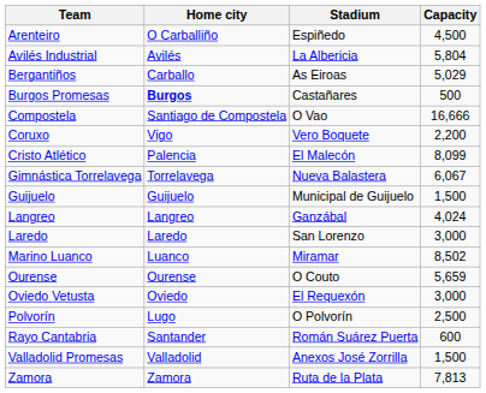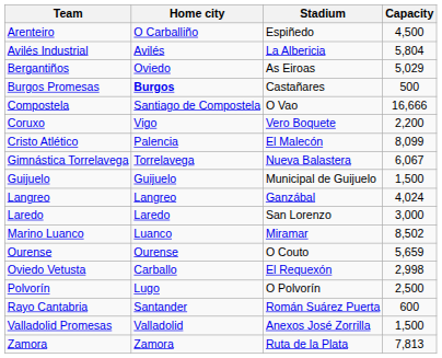 <table class="wikitable sortable">
 <tr>
 <th>Team</th>
 <th>Home city</th>
 <th>Stadium</th>
 <th>Capacity</th>
 </tr>
 <tr>
 <td><a href='#'>Arenteiro</a></td>
 <td><a href='#'>O Carballiño</a></td>
 <td>Espiñedo</td>
 <td align=center>4,500</td>
 </tr>
 <tr>
 <td><a href='#'>Avilés Industrial</a></td>
 <td><a href='#'>Avilés</a></td>
 <td><a href='#'>La Albericia</a></td>
 <td align=center>5,804</td>
 </tr>
 <tr>
 <td><a href='#'>Bergantiños</a></td>
-<td><a href='#'>Carballo</a></td>
+<td><a href='#'>Oviedo</a></td>
 <td>As Eiroas</td>
 <td align=center>5,029</td>
 </tr>
 <tr>
 <td><a href='#'>Burgos Promesas</a></td>
 <td><strong><a href='#'>Burgos</a></strong></td>
 <td>Castañares</td>
 <td align=center>500</td>
 </tr>
 <tr>
 <td><a href='#'>Compostela</a></td>
 <td><a href='#'>Santiago de Compostela</a></td>
 <td>O Vao</td>
 <td align=center>16,666</td>
 </tr>
 <tr>
 <td><a href='#'>Coruxo</a></td>
 <td><a href='#'>Vigo</a></td>
 <td><a href='#'>Vero Boquete</a></td>
 <td align=center>2,200</td>
 </tr>
 <tr>
 <td><a href='#'>Cristo Atlético</a></td>
 <td><a href='#'>Palencia</a></td>
 <td><a href='#'>El Malecón</a></td>
 <td align=center>8,099</td>
 </tr>
 <tr>
 <td><a href='#'>Gimnástica Torrelavega</a></td>
 <td><a href='#'>Torrelavega</a></td>
 <td><a href='#'>Nueva Balastera</a></td>
 <td align=center>6,067</td>
 </tr>
 <tr>
 <td><a href='#'>Guijuelo</a></td>
 <td><a href='#'>Guijuelo</a></td>
 <td>Municipal de Guijuelo</td>
 <td align=center>1,500</td>
 </tr>
 <tr>
 <td><a href='#'>Langreo</a></td>
 <td><a href='#'>Langreo</a></td>
 <td><a href='#'>Ganzábal</a></td>
 <td align=center>4,024</td>
 </tr>
 <tr>
 <td><a href='#'>Laredo</a></td>
 <td><a href='#'>Laredo</a></td>
 <td>San Lorenzo</td>
 <td align=center>3,000</td>
 </tr>
 <tr>
 <td><a href='#'>Marino Luanco</a></td>
 <td><a href='#'>Luanco</a></td>
 <td><a href='#'>Miramar</a></td>
 <td align=center>8,502</td>
 </tr>
 <tr>
 <td><a href='#'>Ourense</a></td>
 <td><a href='#'>Ourense</a></td>
 <td>O Couto</td>
 <td align=center>5,659</td>
 </tr>
 <tr>
 <td><a href='#'>Oviedo Vetusta</a></td>
-<td><a href='#'>Oviedo</a></td>
+<td><a href='#'>Carballo</a></td>
 <td><a href='#'>El Requexón</a></td>
-<td align=center>3,000</td>
+<td align=center>2,998</td>
 </tr>
 <tr>
 <td><a href='#'>Polvorín</a></td>
 <td><a href='#'>Lugo</a></td>
 <td>O Polvorín</td>
 <td align=center>2,500</td>
 </tr>
 <tr>
 <td><a href='#'>Rayo Cantabria</a></td>
 <td><a href='#'>Santander</a></td>
 <td><a href='#'>Román Suárez Puerta</a></td>
 <td align=center>600</td>
 </tr>
 <tr>
 <td><a href='#'>Valladolid Promesas</a></td>
 <td><a href='#'>Valladolid</a></td>
 <td><a href='#'>Anexos José Zorrilla</a></td>
 <td align=center>1,500</td>
 </tr>
 <tr>
 <td><a href='#'>Zamora</a></td>
 <td><a href='#'>Zamora</a></td>
 <td><a href='#'>Ruta de la Plata</a></td>
 <td align=center>7,813</td>
 </tr>
 </table>
